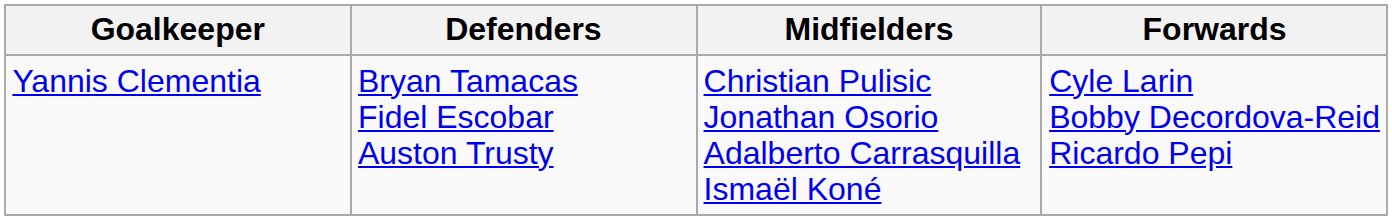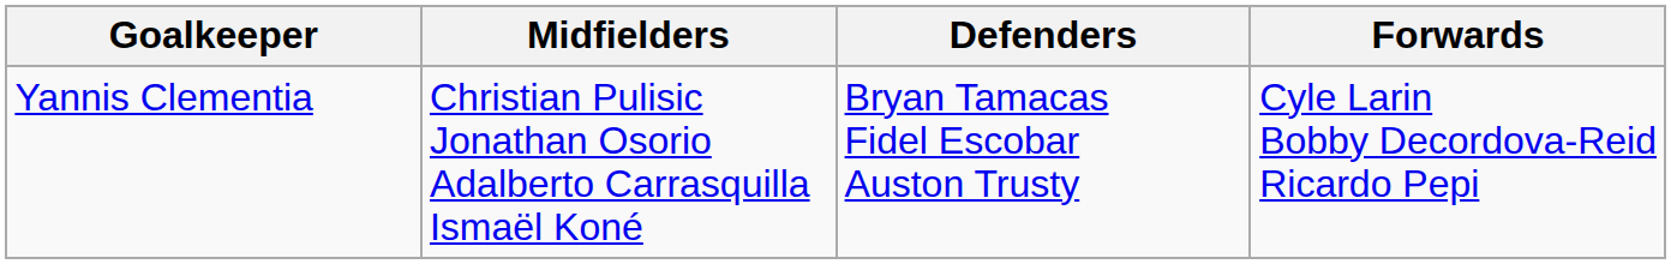 <table class="wikitable">
 <tr>
 <th style="width:25%;">Goalkeeper</th>
+<th style="width:25%;">Midfielders</th>
 <th style="width:25%;">Defenders</th>
-<th style="width:25%;">Midfielders</th>
 <th style="width:25%;">Forwards</th>
 </tr>
 <tr style="vertical-align:top;">
 <td> <a href='#'>Yannis Clementia</a></td>
+<td> <a href='#'>Christian Pulisic</a><br> <a href='#'>Jonathan Osorio</a><br> <a href='#'>Adalberto Carrasquilla</a><br> <a href='#'>Ismaël Koné</a></td>
 <td> <a href='#'>Bryan Tamacas</a><br> <a href='#'>Fidel Escobar</a><br> <a href='#'>Auston Trusty</a></td>
-<td> <a href='#'>Christian Pulisic</a><br> <a href='#'>Jonathan Osorio</a><br> <a href='#'>Adalberto Carrasquilla</a><br> <a href='#'>Ismaël Koné</a></td>
 <td> <a href='#'>Cyle Larin</a><br> <a href='#'>Bobby Decordova-Reid</a><br> <a href='#'>Ricardo Pepi</a></td>
 </tr>
 </table>
